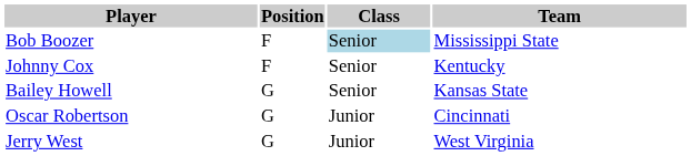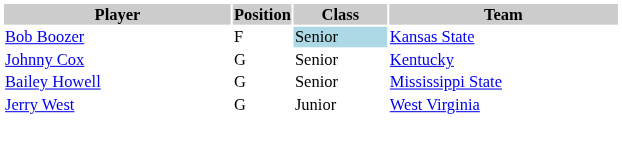 <table style="width:600px" "border:'1' 'solid' 'gray'">
 <tr>
 <th style="background:#CCCCCC;width:40%">Player</th>
 <th style="background:#CCCCCC;width:4%">Position</th>
 <th style="background:#CCCCCC;width:16%">Class</th>
 <th style="background:#CCCCCC;width:40%">Team</th>
 </tr>
 <tr>
 <td><a href='#'>Bob Boozer</a></td>
 <td>F</td>
 <td style="background: lightblue;">Senior</td>
-<td><a href='#'>Mississippi State</a></td>
+<td><a href='#'>Kansas State</a></td>
 </tr>
 <tr>
 <td><a href='#'>Johnny Cox</a></td>
-<td>F</td>
+<td>G</td>
 <td>Senior</td>
 <td><a href='#'>Kentucky</a></td>
 </tr>
 <tr>
 <td><a href='#'>Bailey Howell</a></td>
 <td>G</td>
 <td>Senior</td>
-<td><a href='#'>Kansas State</a></td>
-</tr>
-<tr>
-<td><a href='#'>Oscar Robertson</a></td>
-<td>G</td>
-<td>Junior</td>
-<td><a href='#'>Cincinnati</a></td>
+<td><a href='#'>Mississippi State</a></td>
 </tr>
 <tr>
 <td><a href='#'>Jerry West</a></td>
 <td>G</td>
 <td>Junior</td>
 <td><a href='#'>West Virginia</a></td>
 </tr>
 </table>
